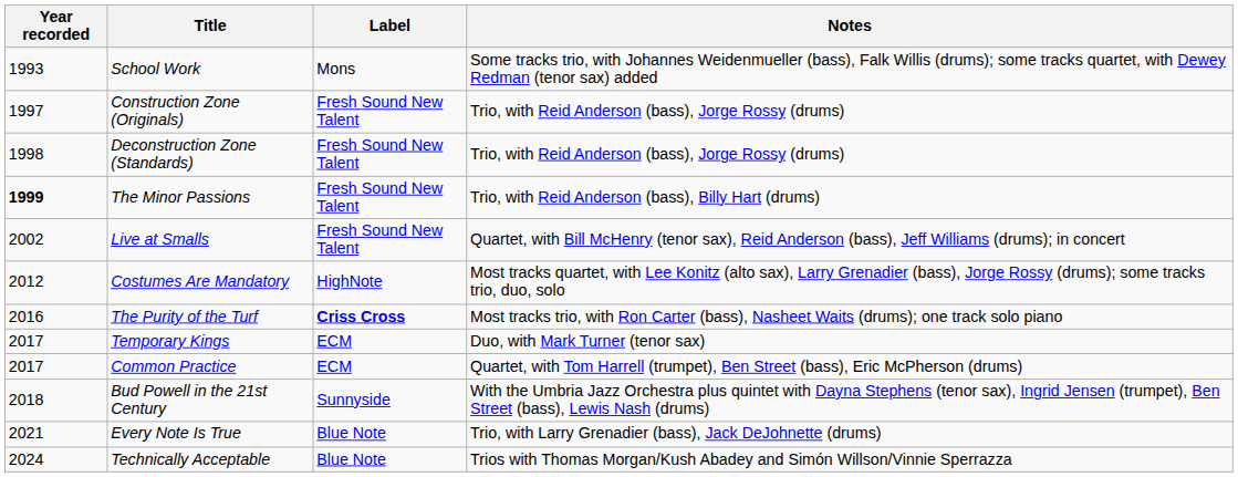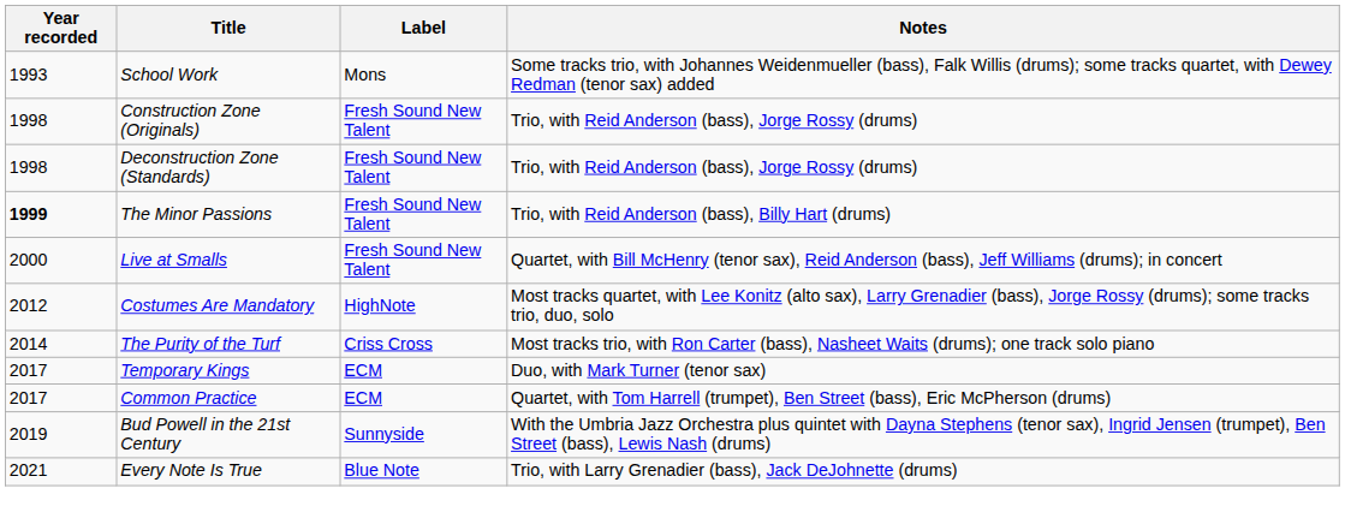 <table class="wikitable sortable">
 <tr>
 <th>Year recorded</th>
 <th>Title</th>
 <th>Label</th>
 <th>Notes</th>
 </tr>
 <tr>
 <td>1993</td>
 <td><em>School Work</em></td>
 <td>Mons</td>
 <td>Some tracks trio, with Johannes Weidenmueller (bass), Falk Willis (drums); some tracks quartet, with <a href='#'>Dewey Redman</a> (tenor sax) added</td>
 </tr>
 <tr>
-<td>1997</td>
+<td>1998</td>
 <td><em>Construction Zone (Originals)</em></td>
 <td><a href='#'>Fresh Sound New Talent</a></td>
 <td>Trio, with <a href='#'>Reid Anderson</a> (bass), <a href='#'>Jorge Rossy</a> (drums)</td>
 </tr>
 <tr>
 <td>1998</td>
 <td><em>Deconstruction Zone (Standards)</em></td>
 <td><a href='#'>Fresh Sound New Talent</a></td>
 <td>Trio, with <a href='#'>Reid Anderson</a> (bass), <a href='#'>Jorge Rossy</a> (drums)</td>
 </tr>
 <tr>
 <td><strong>1999</strong></td>
 <td><em>The Minor Passions</em></td>
 <td><a href='#'>Fresh Sound New Talent</a></td>
 <td>Trio, with <a href='#'>Reid Anderson</a> (bass), <a href='#'>Billy Hart</a> (drums)</td>
 </tr>
 <tr>
-<td>2002</td>
+<td>2000</td>
 <td><em><a href='#'>Live at Smalls</a></em></td>
 <td><a href='#'>Fresh Sound New Talent</a></td>
 <td>Quartet, with <a href='#'>Bill McHenry</a> (tenor sax), <a href='#'>Reid Anderson</a> (bass), <a href='#'>Jeff Williams</a> (drums); in concert</td>
 </tr>
 <tr>
 <td>2012</td>
 <td><em><a href='#'>Costumes Are Mandatory</a></em></td>
 <td><a href='#'>HighNote</a></td>
 <td>Most tracks quartet, with <a href='#'>Lee Konitz</a> (alto sax), <a href='#'>Larry Grenadier</a> (bass), <a href='#'>Jorge Rossy</a> (drums); some tracks trio, duo, solo</td>
 </tr>
 <tr>
-<td>2016</td>
+<td>2014</td>
 <td><em><a href='#'>The Purity of the Turf</a></em></td>
-<td><strong><a href='#'>Criss Cross</a></strong></td>
+<td><a href='#'>Criss Cross</a></td>
 <td>Most tracks trio, with <a href='#'>Ron Carter</a> (bass), <a href='#'>Nasheet Waits</a> (drums); one track solo piano</td>
 </tr>
 <tr>
 <td>2017</td>
 <td><em><a href='#'>Temporary Kings</a></em></td>
 <td><a href='#'>ECM</a></td>
 <td>Duo, with <a href='#'>Mark Turner</a> (tenor sax)</td>
 </tr>
 <tr>
 <td>2017</td>
 <td><em><a href='#'>Common Practice</a></em></td>
 <td><a href='#'>ECM</a></td>
 <td>Quartet, with <a href='#'>Tom Harrell</a> (trumpet), <a href='#'>Ben Street</a> (bass), Eric McPherson (drums)</td>
 </tr>
 <tr>
-<td>2018</td>
+<td>2019</td>
 <td><em>Bud Powell in the 21st Century</em></td>
 <td><a href='#'>Sunnyside</a></td>
 <td>With the Umbria Jazz Orchestra plus quintet with <a href='#'>Dayna Stephens</a> (tenor sax), <a href='#'>Ingrid Jensen</a> (trumpet), <a href='#'>Ben Street</a> (bass), <a href='#'>Lewis Nash</a> (drums)</td>
 </tr>
 <tr>
 <td>2021</td>
 <td><em>Every Note Is True</em></td>
 <td><a href='#'>Blue Note</a></td>
 <td>Trio, with Larry Grenadier (bass), <a href='#'>Jack DeJohnette</a> (drums)</td>
 </tr>
-<tr>
-<td>2024</td>
-<td><em>Technically Acceptable</em></td>
-<td><a href='#'>Blue Note</a></td>
-<td>Trios with Thomas Morgan/Kush Abadey and Simón Willson/Vinnie Sperrazza</td>
-</tr>
 </table>
